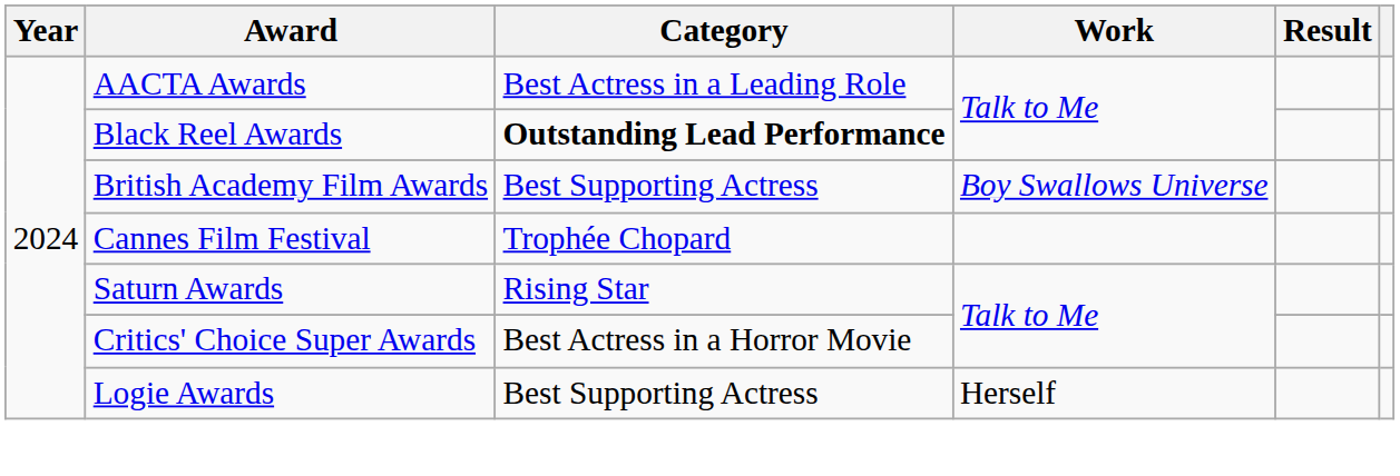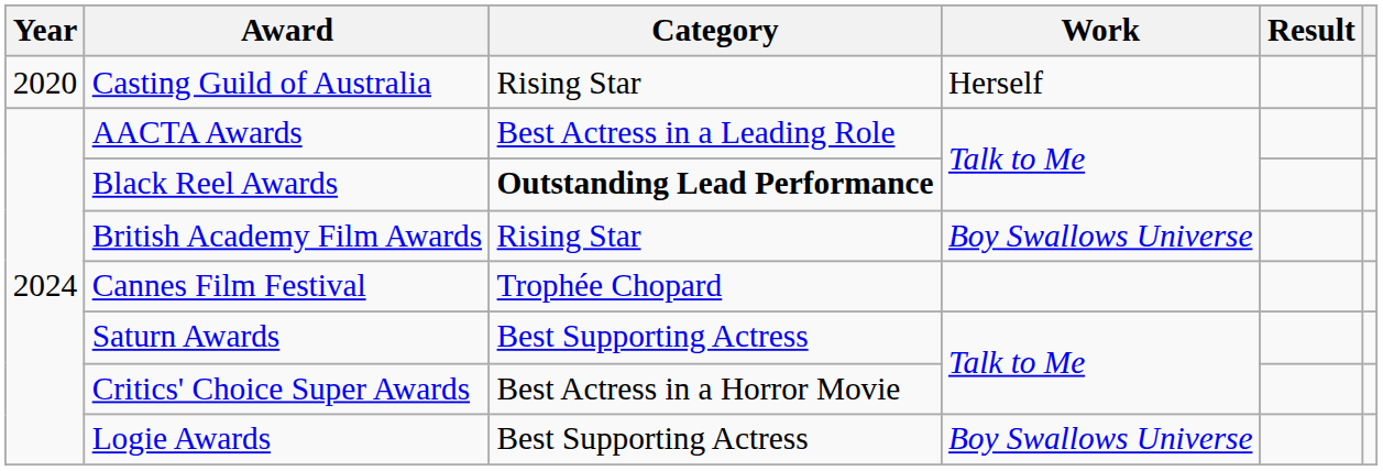 <table class="wikitable plainrowheaders">
 <tr>
 <th>Year</th>
 <th>Award</th>
 <th>Category</th>
 <th>Work</th>
 <th>Result</th>
 <th></th>
+</tr>
+<tr>
+<td>2020</td>
+<td><a href='#'>Casting Guild of Australia</a></td>
+<td>Rising Star</td>
+<td>Herself</td>
+<td></td>
+<td align="center"></td>
 </tr>
 <tr>
 <td rowspan="7">2024</td>
 <td><a href='#'>AACTA Awards</a></td>
 <td><a href='#'>Best Actress in a Leading Role</a></td>
 <td rowspan="2"><em><a href='#'>Talk to Me</a></em></td>
 <td></td>
 <td align="center"></td>
 </tr>
 <tr>
 <td><a href='#'>Black Reel Awards</a></td>
 <td><strong>Outstanding Lead Performance</strong></td>
 <td></td>
 <td align="center"></td>
 </tr>
 <tr>
 <td><a href='#'>British Academy Film Awards</a></td>
-<td><a href='#'>Best Supporting Actress</a></td>
+<td><a href='#'>Rising Star</a></td>
 <td><em><a href='#'>Boy Swallows Universe</a></em></td>
 <td></td>
 <td align="center"></td>
 </tr>
 <tr>
 <td><a href='#'>Cannes Film Festival</a></td>
 <td><a href='#'>Trophée Chopard</a></td>
 <td></td>
 <td></td>
 <td align="center"></td>
 </tr>
 <tr>
 <td><a href='#'>Saturn Awards</a></td>
-<td><a href='#'>Rising Star</a></td>
+<td><a href='#'>Best Supporting Actress</a></td>
 <td rowspan="2"><em><a href='#'>Talk to Me</a></em></td>
 <td></td>
 <td align="center"></td>
 </tr>
 <tr>
 <td><a href='#'>Critics' Choice Super Awards</a></td>
 <td>Best Actress in a Horror Movie</td>
 <td></td>
 <td></td>
 </tr>
 <tr>
 <td><a href='#'>Logie Awards</a></td>
 <td>Best Supporting Actress</td>
-<td>Herself</td>
+<td><em><a href='#'>Boy Swallows Universe</a></em></td>
 <td></td>
 <td></td>
 </tr>
 </table>
